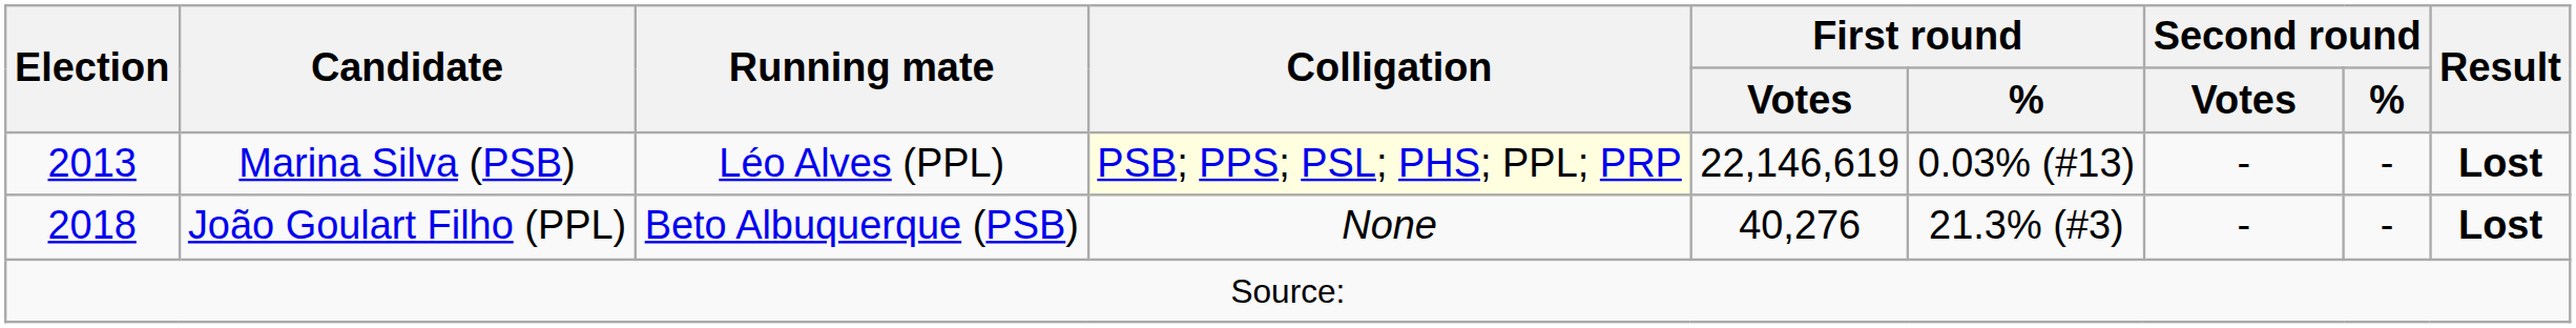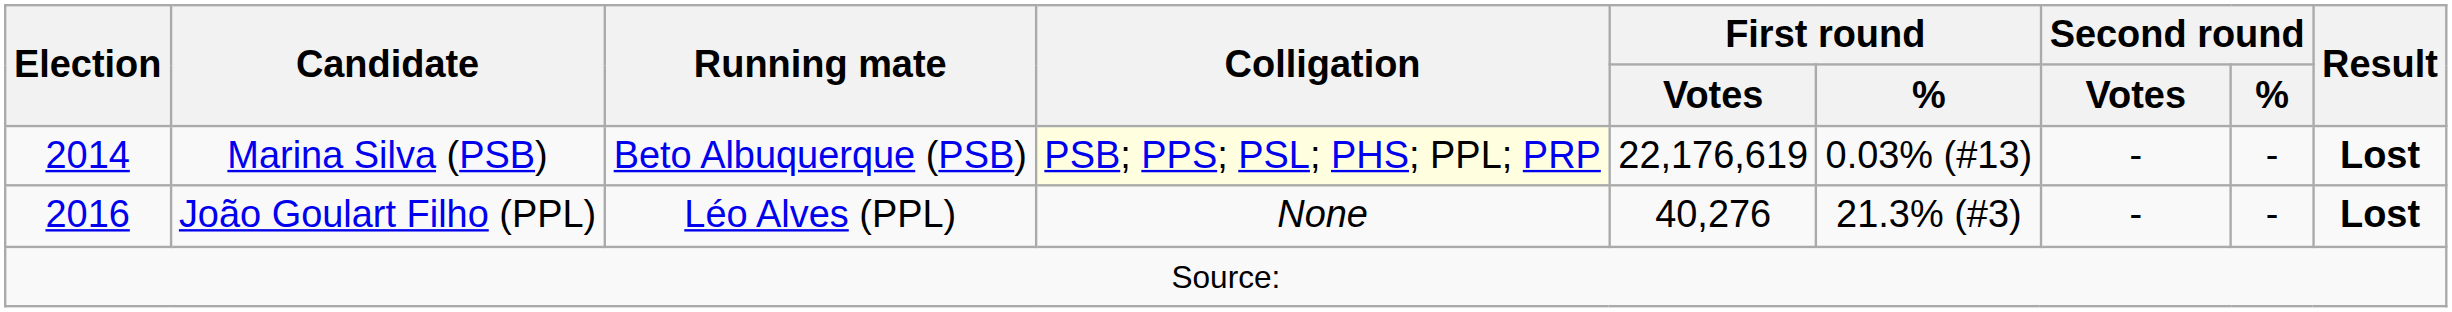 <table class="wikitable" style="text-align:center">
 <tr>
 <th rowspan="2">Election</th>
 <th rowspan="2">Candidate</th>
 <th rowspan="2"><strong>Running mate</strong></th>
 <th rowspan="2">Colligation</th>
 <th colspan="2">First round</th>
 <th colspan="2">Second round</th>
 <th rowspan="2"><strong>Result</strong></th>
 </tr>
 <tr>
 <th><strong>Votes</strong></th>
 <th><strong>%</strong></th>
 <th><strong>Votes</strong></th>
 <th><strong>%</strong></th>
 </tr>
 <tr>
-<td><a href='#'>2013</a></td>
+<td><a href='#'>2014</a></td>
 <td><a href='#'>Marina Silva</a> (<a href='#'>PSB</a>)</td>
-<td><a href='#'>Léo Alves</a> (PPL)</td>
+<td><a href='#'>Beto Albuquerque</a> (<a href='#'>PSB</a>)</td>
 <td style="background: lightyellow;"><a href='#'>PSB</a>; <a href='#'>PPS</a>; <a href='#'>PSL</a>; <a href='#'>PHS</a>; PPL; <a href='#'>PRP</a></td>
-<td>22,146,619</td>
+<td>22,176,619</td>
 <td>0.03% (#13)</td>
 <td>-</td>
 <td>-</td>
 <td><strong>Lost</strong> </td>
 </tr>
 <tr>
-<td><a href='#'>2018</a></td>
+<td><a href='#'>2016</a></td>
 <td><a href='#'>João Goulart Filho</a> (PPL)</td>
-<td><a href='#'>Beto Albuquerque</a> (<a href='#'>PSB</a>)</td>
+<td><a href='#'>Léo Alves</a> (PPL)</td>
 <td><em>None</em></td>
 <td>40,276</td>
 <td>21.3% (#3)</td>
 <td>-</td>
 <td>-</td>
 <td><strong>Lost</strong> </td>
 </tr>
 <tr>
 <td colspan="9"><small>Source: </small></td>
 </tr>
 </table>
